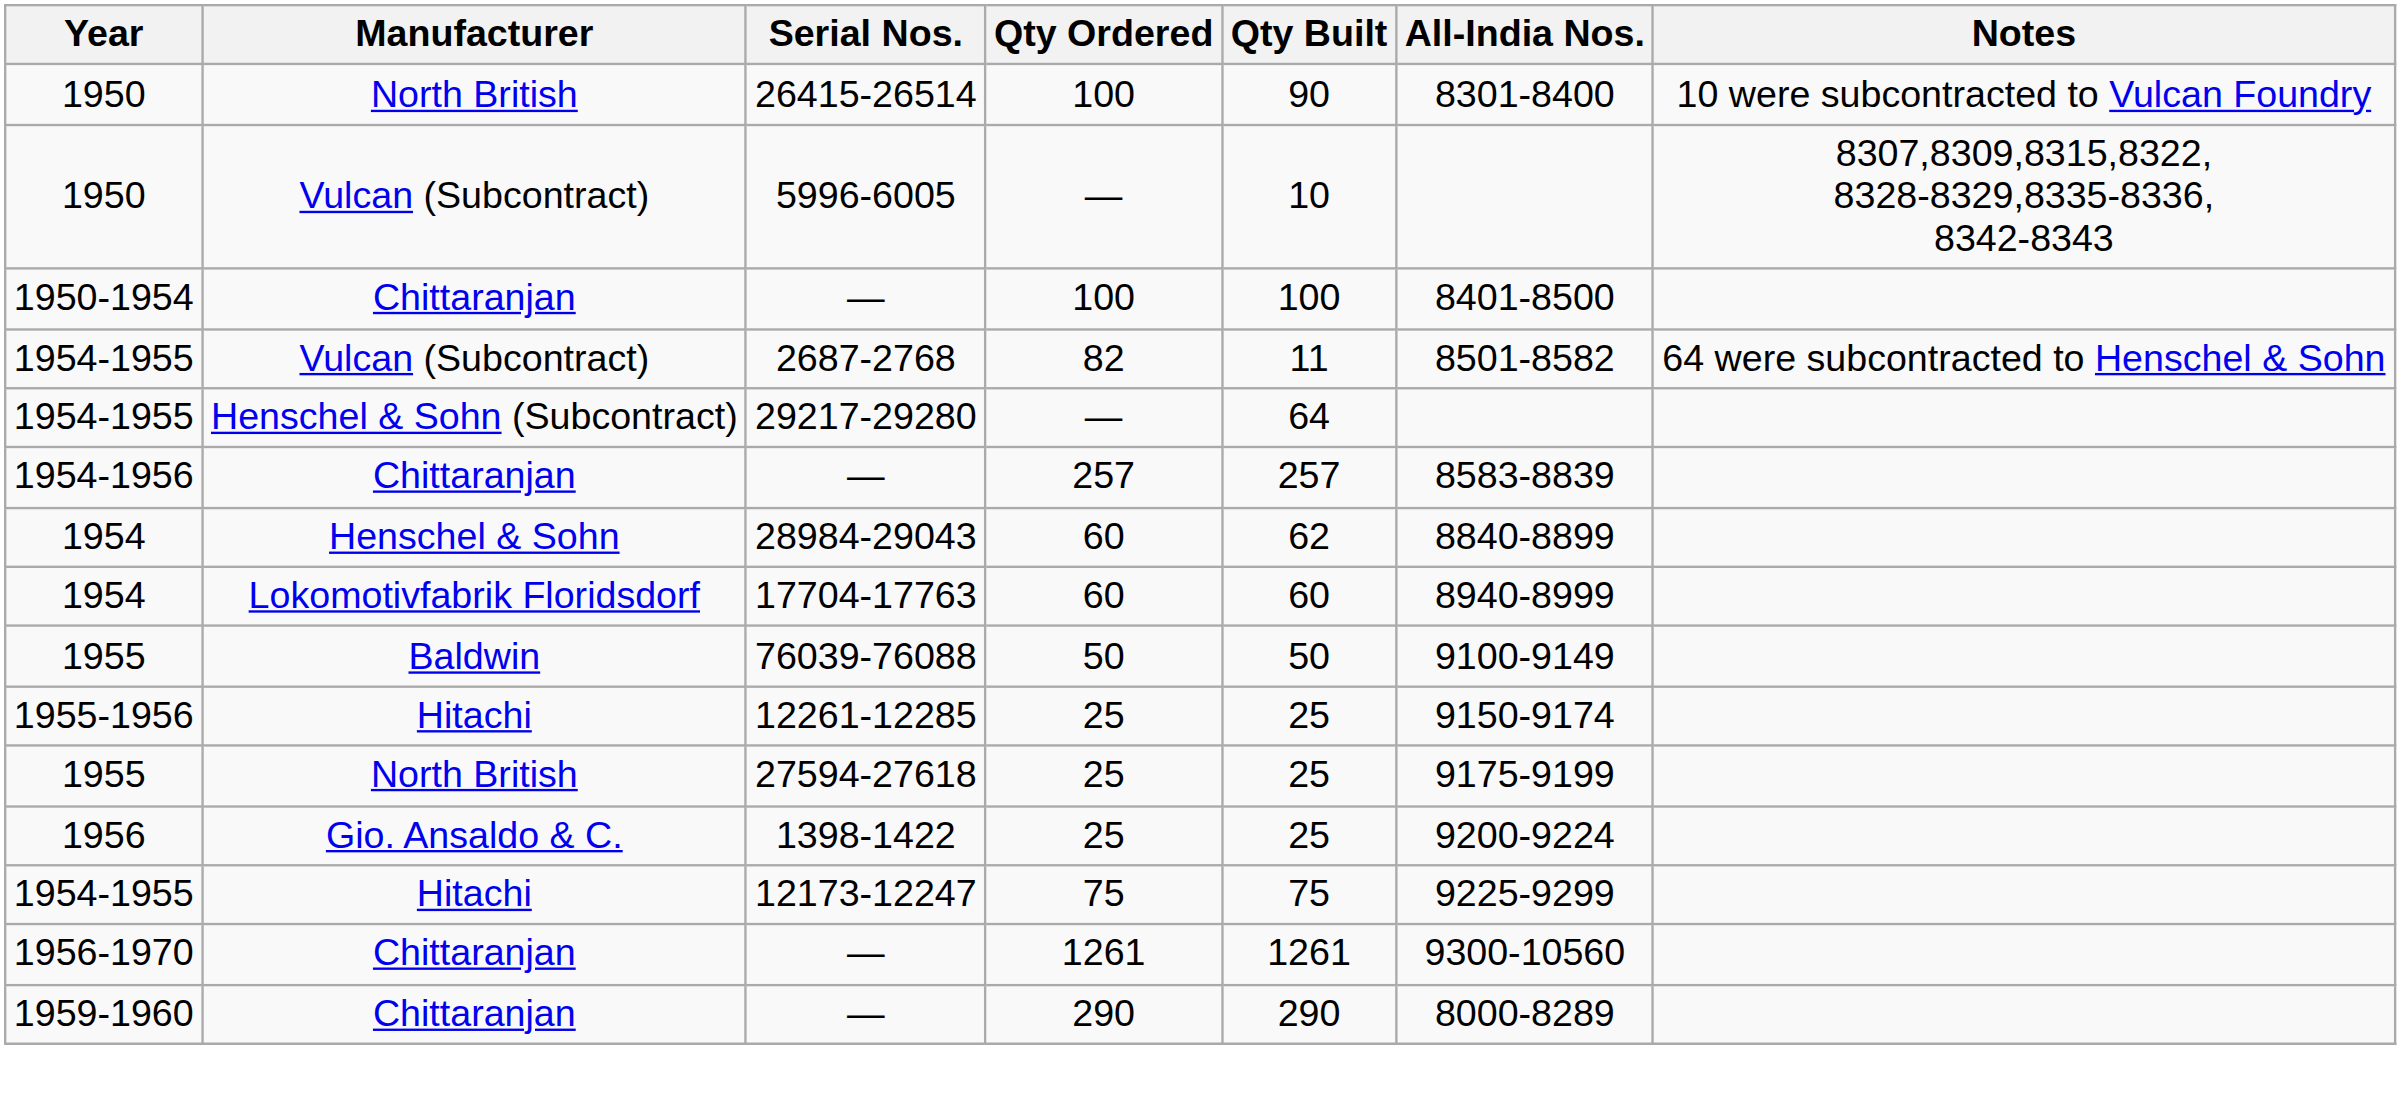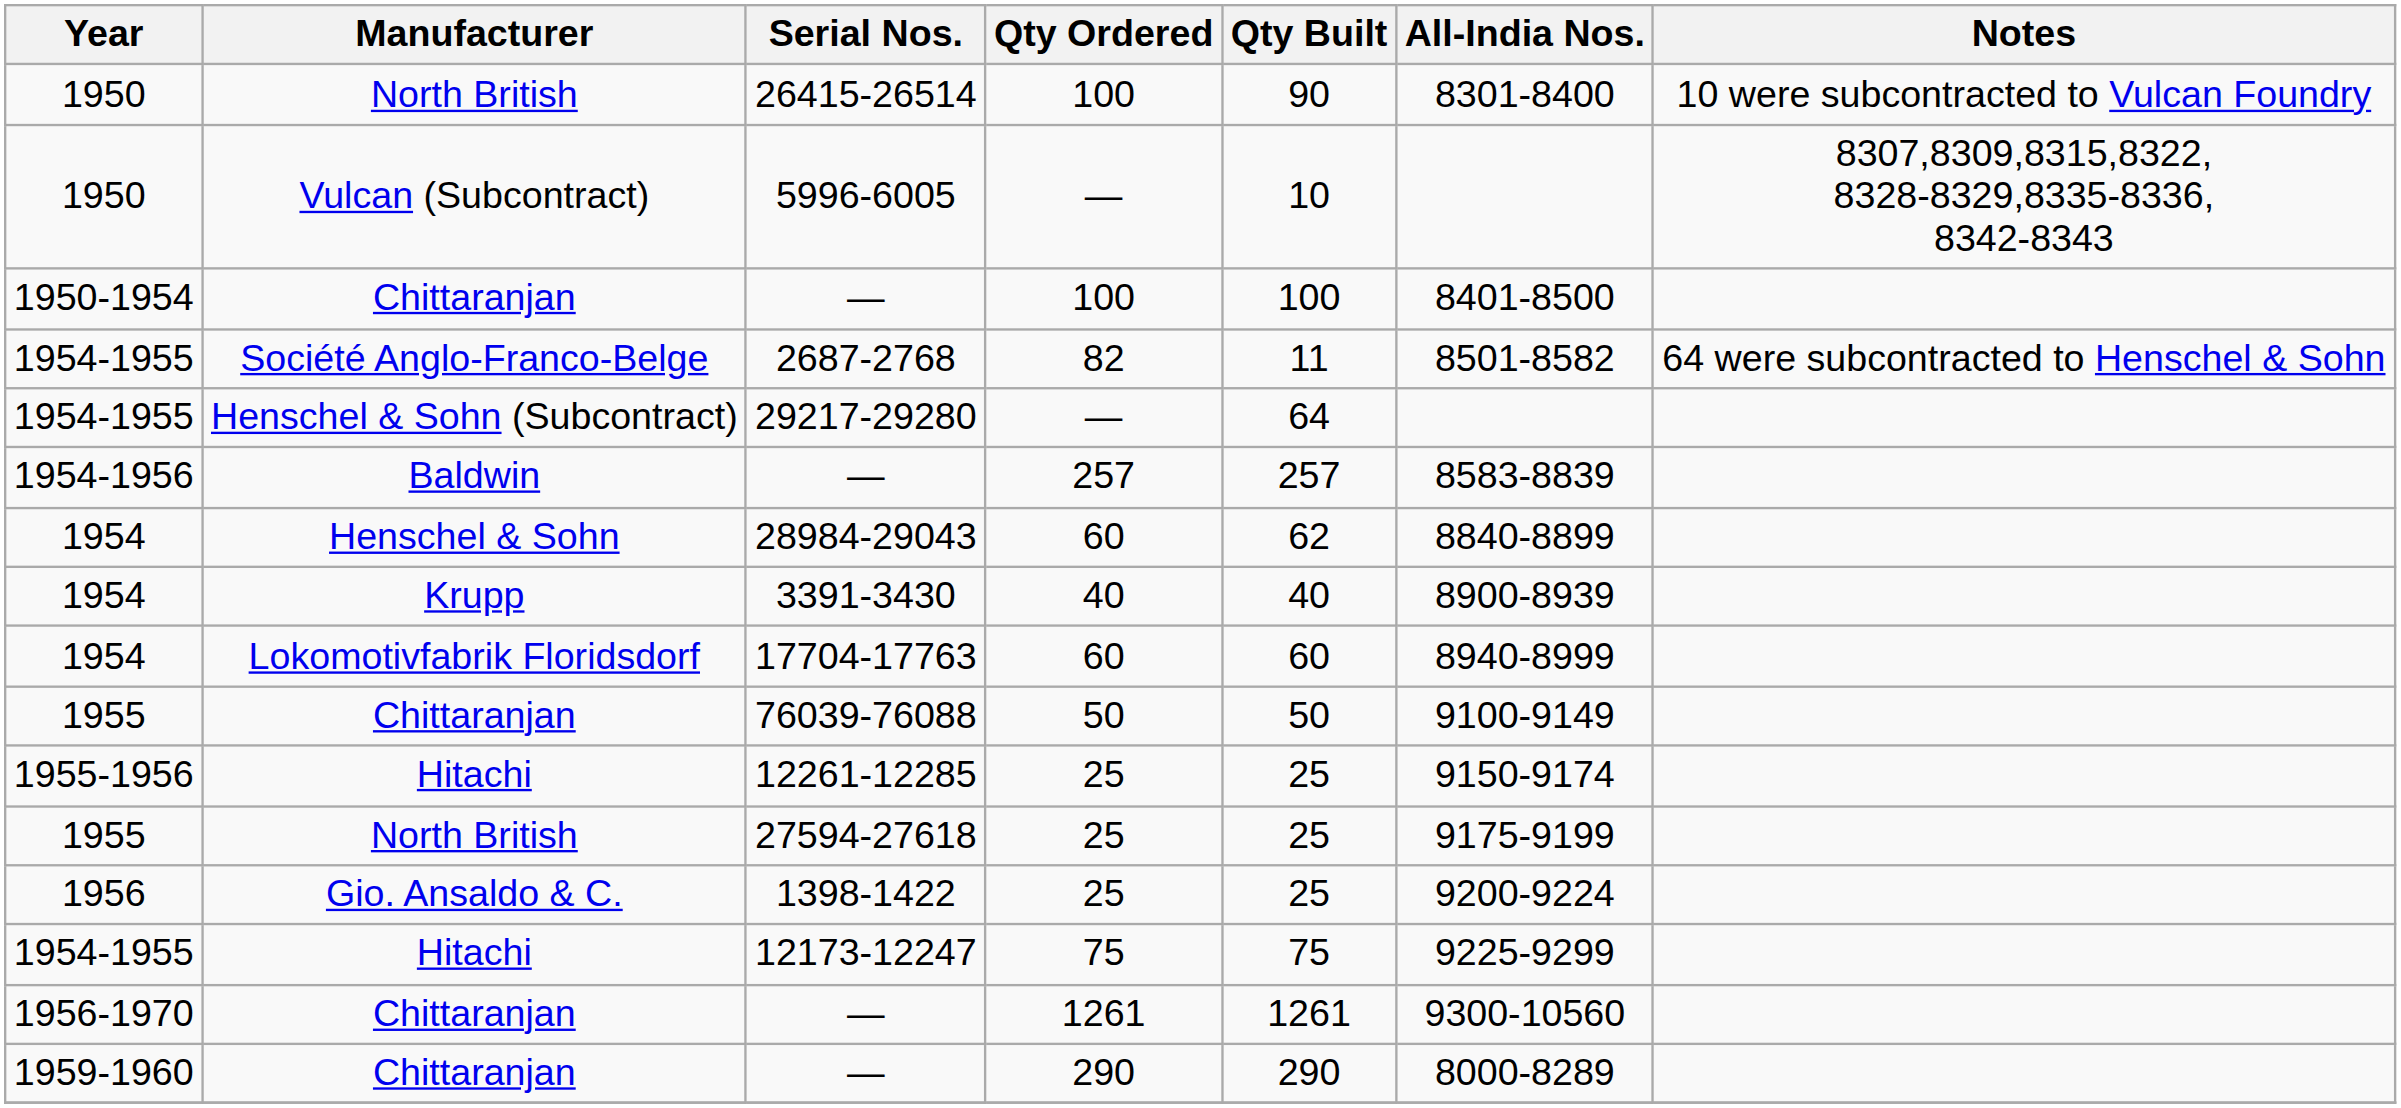 <table class="wikitable sortable" style=text-align:center>
 <tr>
 <th>Year</th>
 <th>Manufacturer</th>
 <th>Serial Nos.</th>
 <th>Qty Ordered</th>
 <th>Qty Built</th>
 <th>All-India Nos.</th>
 <th>Notes</th>
 </tr>
 <tr>
 <td>1950</td>
 <td><a href='#'>North British</a></td>
 <td>26415-26514</td>
 <td>100</td>
 <td>90</td>
 <td>8301-8400</td>
 <td>10 were subcontracted to <a href='#'>Vulcan Foundry</a></td>
 </tr>
 <tr>
 <td>1950</td>
 <td><a href='#'>Vulcan</a> (Subcontract)</td>
 <td>5996-6005</td>
 <td>—</td>
 <td>10</td>
 <td></td>
 <td>8307,8309,8315,8322,<br>8328-8329,8335-8336,<br>8342-8343</td>
 </tr>
 <tr>
 <td>1950-1954</td>
 <td><a href='#'>Chittaranjan</a></td>
 <td>—</td>
 <td>100</td>
 <td>100</td>
 <td>8401-8500</td>
 <td></td>
 </tr>
 <tr>
 <td>1954-1955</td>
-<td><a href='#'>Vulcan</a> (Subcontract)</td>
+<td><a href='#'>Société Anglo-Franco-Belge</a></td>
 <td>2687-2768</td>
 <td>82</td>
 <td>11</td>
 <td>8501-8582</td>
 <td>64 were subcontracted to <a href='#'>Henschel & Sohn</a></td>
 </tr>
 <tr>
 <td>1954-1955</td>
 <td><a href='#'>Henschel & Sohn</a> (Subcontract)</td>
 <td>29217-29280</td>
 <td>—</td>
 <td>64</td>
 <td></td>
 <td></td>
 </tr>
 <tr>
 <td>1954-1956</td>
-<td><a href='#'>Chittaranjan</a></td>
+<td><a href='#'>Baldwin</a></td>
 <td>—</td>
 <td>257</td>
 <td>257</td>
 <td>8583-8839</td>
 <td></td>
 </tr>
 <tr>
 <td>1954</td>
 <td><a href='#'>Henschel & Sohn</a></td>
 <td>28984-29043</td>
 <td>60</td>
 <td>62</td>
 <td>8840-8899</td>
 <td></td>
 </tr>
 <tr>
 <td>1954</td>
+<td><a href='#'>Krupp</a></td>
+<td>3391-3430</td>
+<td>40</td>
+<td>40</td>
+<td>8900-8939</td>
+<td></td>
+</tr>
+<tr>
+<td>1954</td>
 <td><a href='#'>Lokomotivfabrik Floridsdorf</a></td>
 <td>17704-17763</td>
 <td>60</td>
 <td>60</td>
 <td>8940-8999</td>
 <td></td>
 </tr>
 <tr>
 <td>1955</td>
-<td><a href='#'>Baldwin</a></td>
+<td><a href='#'>Chittaranjan</a></td>
 <td>76039-76088</td>
 <td>50</td>
 <td>50</td>
 <td>9100-9149</td>
 <td></td>
 </tr>
 <tr>
 <td>1955-1956</td>
 <td><a href='#'>Hitachi</a></td>
 <td>12261-12285</td>
 <td>25</td>
 <td>25</td>
 <td>9150-9174</td>
 <td></td>
 </tr>
 <tr>
 <td>1955</td>
 <td><a href='#'>North British</a></td>
 <td>27594-27618</td>
 <td>25</td>
 <td>25</td>
 <td>9175-9199</td>
 <td></td>
 </tr>
 <tr>
 <td>1956</td>
 <td><a href='#'>Gio. Ansaldo & C.</a></td>
 <td>1398-1422</td>
 <td>25</td>
 <td>25</td>
 <td>9200-9224</td>
 <td></td>
 </tr>
 <tr>
 <td>1954-1955</td>
 <td><a href='#'>Hitachi</a></td>
 <td>12173-12247</td>
 <td>75</td>
 <td>75</td>
 <td>9225-9299</td>
 <td></td>
 </tr>
 <tr>
 <td>1956-1970</td>
 <td><a href='#'>Chittaranjan</a></td>
 <td>—</td>
 <td>1261</td>
 <td>1261</td>
 <td>9300-10560</td>
 <td></td>
 </tr>
 <tr>
 <td>1959-1960</td>
 <td><a href='#'>Chittaranjan</a></td>
 <td>—</td>
 <td>290</td>
 <td>290</td>
 <td>8000-8289</td>
 <td></td>
 </tr>
 <tr>
 </tr>
 </table>
